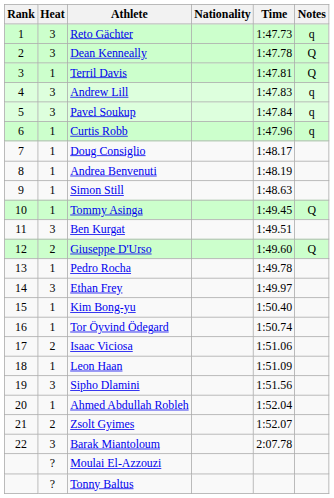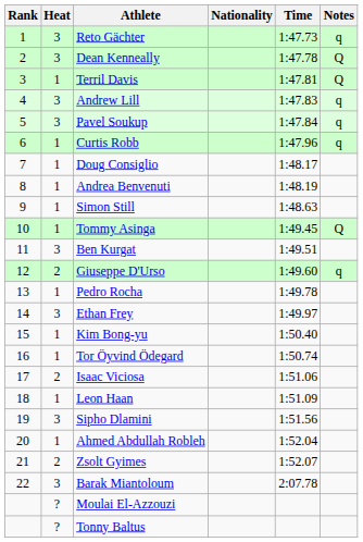 <table class="wikitable sortable" style="text-align:center;font-size:95%">
 <tr>
 <th>Rank</th>
 <th>Heat</th>
 <th>Athlete</th>
 <th>Nationality</th>
 <th>Time</th>
 <th>Notes</th>
 </tr>
 <tr bgcolor=ccffcc>
 <td>1</td>
 <td>3</td>
 <td align="left"><a href='#'>Reto Gächter</a></td>
 <td align=left></td>
 <td>1:47.73</td>
 <td>q</td>
 </tr>
 <tr bgcolor=ccffcc>
 <td>2</td>
 <td>3</td>
 <td align="left"><a href='#'>Dean Kenneally</a></td>
 <td align=left></td>
 <td>1:47.78</td>
 <td>Q</td>
 </tr>
 <tr bgcolor=ccffcc>
 <td>3</td>
 <td>1</td>
 <td align="left"><a href='#'>Terril Davis</a></td>
 <td align=left></td>
 <td>1:47.81</td>
 <td>Q</td>
 </tr>
 <tr bgcolor=ddffdd>
 <td>4</td>
 <td>3</td>
 <td align="left"><a href='#'>Andrew Lill</a></td>
 <td align=left></td>
 <td>1:47.83</td>
 <td>q</td>
 </tr>
 <tr bgcolor=ddffdd>
 <td>5</td>
 <td>3</td>
 <td align="left"><a href='#'>Pavel Soukup</a></td>
 <td align=left></td>
 <td>1:47.84</td>
 <td>q</td>
 </tr>
 <tr bgcolor=ccffcc>
 <td>6</td>
 <td>1</td>
 <td align="left"><a href='#'>Curtis Robb</a></td>
 <td align=left></td>
 <td>1:47.96</td>
 <td>q</td>
 </tr>
 <tr>
 <td>7</td>
 <td>1</td>
 <td align="left"><a href='#'>Doug Consiglio</a></td>
 <td align=left></td>
 <td>1:48.17</td>
 <td></td>
 </tr>
 <tr>
 <td>8</td>
 <td>1</td>
 <td align="left"><a href='#'>Andrea Benvenuti</a></td>
 <td align=left></td>
 <td>1:48.19</td>
 <td></td>
 </tr>
 <tr>
 <td>9</td>
 <td>1</td>
 <td align="left"><a href='#'>Simon Still</a></td>
 <td align=left></td>
 <td>1:48.63</td>
 <td></td>
 </tr>
 <tr bgcolor=ccffcc>
 <td>10</td>
 <td>1</td>
 <td align="left"><a href='#'>Tommy Asinga</a></td>
 <td align=left></td>
 <td>1:49.45</td>
 <td>Q</td>
 </tr>
 <tr>
 <td>11</td>
 <td>3</td>
 <td align="left"><a href='#'>Ben Kurgat</a></td>
 <td align=left></td>
 <td>1:49.51</td>
 <td></td>
 </tr>
 <tr bgcolor=ccffcc>
 <td>12</td>
 <td>2</td>
 <td align="left"><a href='#'>Giuseppe D'Urso</a></td>
 <td align=left></td>
 <td>1:49.60</td>
-<td>Q</td>
+<td>q</td>
 </tr>
 <tr>
 <td>13</td>
 <td>1</td>
 <td align="left"><a href='#'>Pedro Rocha</a></td>
 <td align=left></td>
 <td>1:49.78</td>
 <td></td>
 </tr>
 <tr>
 <td>14</td>
 <td>3</td>
 <td align="left"><a href='#'>Ethan Frey</a></td>
 <td align=left></td>
 <td>1:49.97</td>
 <td></td>
 </tr>
 <tr>
 <td>15</td>
 <td>1</td>
 <td align="left"><a href='#'>Kim Bong-yu</a></td>
 <td align=left></td>
 <td>1:50.40</td>
 <td></td>
 </tr>
 <tr>
 <td>16</td>
 <td>1</td>
 <td align="left"><a href='#'>Tor Öyvind Ödegard</a></td>
 <td align=left></td>
 <td>1:50.74</td>
 <td></td>
 </tr>
 <tr>
 <td>17</td>
 <td>2</td>
 <td align="left"><a href='#'>Isaac Viciosa</a></td>
 <td align=left></td>
 <td>1:51.06</td>
 <td></td>
 </tr>
 <tr>
 <td>18</td>
 <td>1</td>
 <td align="left"><a href='#'>Leon Haan</a></td>
 <td align=left></td>
 <td>1:51.09</td>
 <td></td>
 </tr>
 <tr>
 <td>19</td>
 <td>3</td>
 <td align="left"><a href='#'>Sipho Dlamini</a></td>
 <td align=left></td>
 <td>1:51.56</td>
 <td></td>
 </tr>
 <tr>
 <td>20</td>
 <td>1</td>
 <td align="left"><a href='#'>Ahmed Abdullah Robleh</a></td>
 <td align=left></td>
 <td>1:52.04</td>
 <td></td>
 </tr>
 <tr>
 <td>21</td>
 <td>2</td>
 <td align="left"><a href='#'>Zsolt Gyimes</a></td>
 <td align=left></td>
 <td>1:52.07</td>
 <td></td>
 </tr>
 <tr>
 <td>22</td>
 <td>3</td>
 <td align="left"><a href='#'>Barak Miantoloum</a></td>
 <td align=left></td>
 <td>2:07.78</td>
 <td></td>
 </tr>
 <tr>
 <td></td>
 <td>?</td>
 <td align="left"><a href='#'>Moulai El-Azzouzi</a></td>
 <td align=left></td>
 <td></td>
 <td></td>
 </tr>
 <tr>
 <td></td>
 <td>?</td>
 <td align="left"><a href='#'>Tonny Baltus</a></td>
 <td align=left></td>
 <td></td>
 <td></td>
 </tr>
 </table>
